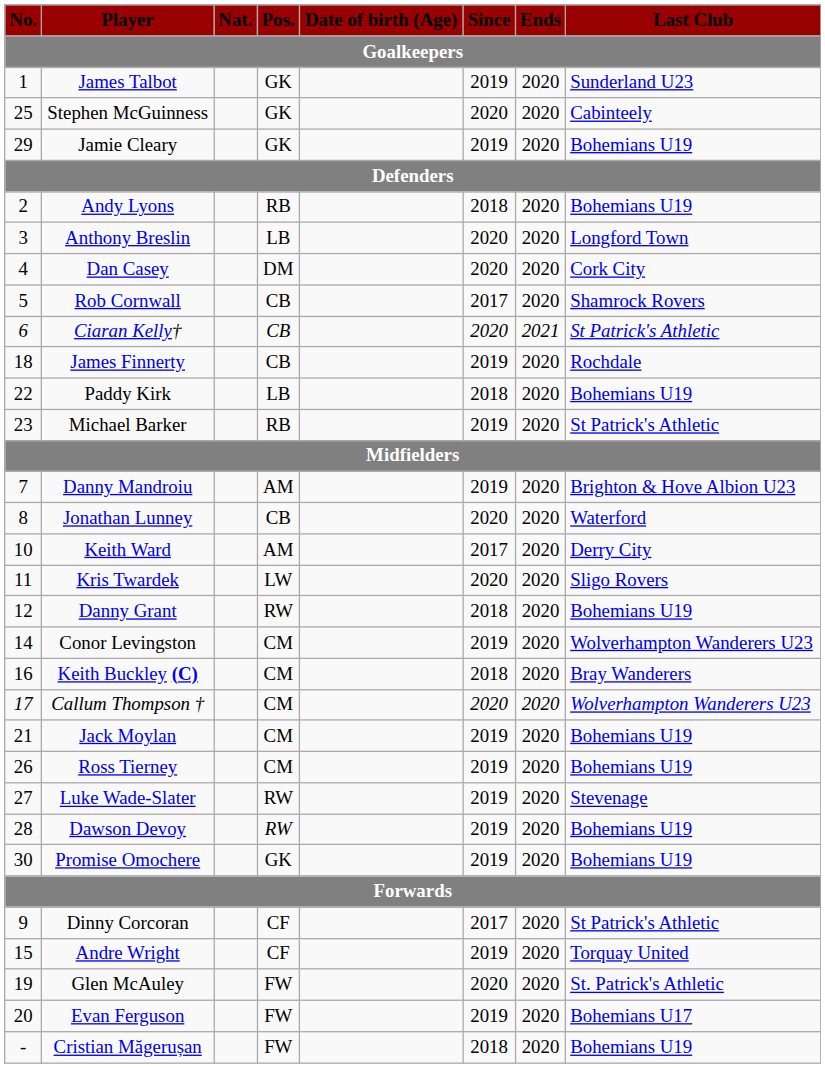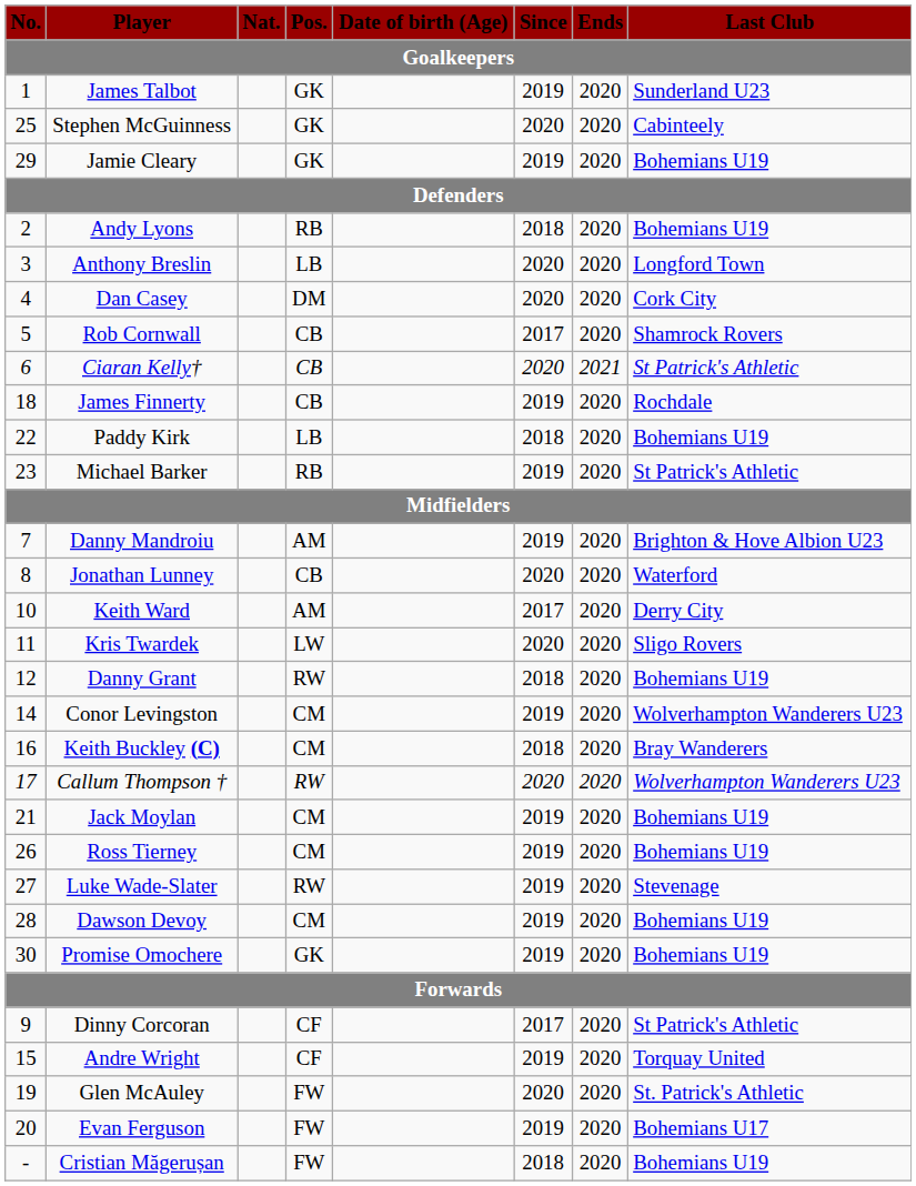 <table class="wikitable" style="text-align: center; font-size:90%; width:100%;">
 <tr>
 <th style=background:#990000;color:#000000>No.</th>
 <th style=background:#990000;color:#000000>Player</th>
 <th style=background:#990000;color:#000000>Nat.</th>
 <th style=background:#990000;color:#000000>Pos.</th>
 <th style=background:#990000;color:#000000>Date of birth (Age)</th>
 <th style=background:#990000;color:#000000>Since</th>
 <th style=background:#990000;color:#000000>Ends</th>
 <th style=background:#990000;color:#000000>Last Club</th>
 </tr>
 <tr>
 <th colspan="10" style="background:gray; color:white; text-align:center;">Goalkeepers</th>
 </tr>
 <tr>
 <td>1</td>
 <td><a href='#'>James Talbot</a></td>
 <td></td>
 <td>GK</td>
 <td></td>
 <td>2019</td>
 <td>2020</td>
 <td align=left> <a href='#'>Sunderland U23</a></td>
 </tr>
 <tr>
 <td>25</td>
 <td>Stephen McGuinness</td>
 <td></td>
 <td>GK</td>
 <td></td>
 <td>2020</td>
 <td>2020</td>
 <td align=left> <a href='#'>Cabinteely</a></td>
 </tr>
 <tr>
 <td>29</td>
 <td>Jamie Cleary</td>
 <td></td>
 <td>GK</td>
 <td></td>
 <td>2019</td>
 <td>2020</td>
 <td align=left> <a href='#'>Bohemians U19</a></td>
 </tr>
 <tr>
 <th colspan="10" style="background:gray; color:white; text-align:center;">Defenders</th>
 </tr>
 <tr>
 <td>2</td>
 <td><a href='#'>Andy Lyons</a></td>
 <td></td>
 <td>RB</td>
 <td></td>
 <td>2018</td>
 <td>2020</td>
 <td align=left> <a href='#'>Bohemians U19</a></td>
 </tr>
 <tr>
 <td>3</td>
 <td><a href='#'>Anthony Breslin</a></td>
 <td></td>
 <td>LB</td>
 <td></td>
 <td>2020</td>
 <td>2020</td>
 <td align=left> <a href='#'>Longford Town</a></td>
 </tr>
 <tr>
 <td>4</td>
 <td><a href='#'>Dan Casey</a></td>
 <td></td>
 <td>DM</td>
 <td></td>
 <td>2020</td>
 <td>2020</td>
 <td align=left> <a href='#'>Cork City</a></td>
 </tr>
 <tr>
 <td>5</td>
 <td><a href='#'>Rob Cornwall</a></td>
 <td></td>
 <td>CB</td>
 <td></td>
 <td>2017</td>
 <td>2020</td>
 <td align=left> <a href='#'>Shamrock Rovers</a></td>
 </tr>
 <tr>
 <td><em> 6 </em></td>
 <td><em><a href='#'>Ciaran Kelly</a>†</em></td>
 <td></td>
 <td><em> CB </em></td>
 <td><em> </em></td>
 <td><em> 2020 </em></td>
 <td><em> 2021 </em></td>
 <td align=left> <em> <a href='#'>St Patrick's Athletic</a> </em></td>
 </tr>
 <tr>
 <td>18</td>
 <td><a href='#'>James Finnerty</a></td>
 <td></td>
 <td>CB</td>
 <td></td>
 <td>2019</td>
 <td>2020</td>
 <td align=left> <a href='#'>Rochdale</a></td>
 </tr>
 <tr>
 <td>22</td>
 <td>Paddy Kirk</td>
 <td></td>
 <td>LB</td>
 <td></td>
 <td>2018</td>
 <td>2020</td>
 <td align=left> <a href='#'>Bohemians U19</a></td>
 </tr>
 <tr>
 <td>23</td>
 <td>Michael Barker</td>
 <td></td>
 <td>RB</td>
 <td></td>
 <td>2019</td>
 <td>2020</td>
 <td align=left> <a href='#'>St Patrick's Athletic</a></td>
 </tr>
 <tr>
 <th colspan="10" style="background:gray; color:white; text-align:center;">Midfielders</th>
 </tr>
 <tr>
 <td>7</td>
 <td><a href='#'>Danny Mandroiu</a></td>
 <td></td>
 <td>AM</td>
 <td></td>
 <td>2019</td>
 <td>2020</td>
 <td align=left> <a href='#'>Brighton & Hove Albion U23</a></td>
 </tr>
 <tr>
 <td>8</td>
 <td><a href='#'>Jonathan Lunney</a></td>
 <td></td>
 <td>CB</td>
 <td></td>
 <td>2020</td>
 <td>2020</td>
 <td align=left> <a href='#'>Waterford</a></td>
 </tr>
 <tr>
 <td>10</td>
 <td><a href='#'>Keith Ward</a></td>
 <td></td>
 <td>AM</td>
 <td></td>
 <td>2017</td>
 <td>2020</td>
 <td align=left> <a href='#'>Derry City</a></td>
 </tr>
 <tr>
 <td>11</td>
 <td><a href='#'>Kris Twardek</a></td>
 <td></td>
 <td>LW</td>
 <td></td>
 <td>2020</td>
 <td>2020</td>
 <td align=left> <a href='#'>Sligo Rovers</a></td>
 </tr>
 <tr>
 <td>12</td>
 <td><a href='#'>Danny Grant</a></td>
 <td></td>
 <td>RW</td>
 <td></td>
 <td>2018</td>
 <td>2020</td>
 <td align=left> <a href='#'>Bohemians U19</a></td>
 </tr>
 <tr>
 <td>14</td>
 <td>Conor Levingston</td>
 <td></td>
 <td>CM</td>
 <td></td>
 <td>2019</td>
 <td>2020</td>
 <td align=left> <a href='#'>Wolverhampton Wanderers U23</a></td>
 </tr>
 <tr>
 <td>16</td>
 <td><a href='#'>Keith Buckley</a> <strong><a href='#'>(C)</a></strong></td>
 <td></td>
 <td>CM</td>
 <td></td>
 <td>2018</td>
 <td>2020</td>
 <td align=left> <a href='#'>Bray Wanderers</a></td>
 </tr>
 <tr>
 <td><em> 17 </em></td>
 <td><em> Callum Thompson †</em></td>
 <td></td>
-<td>CM</td>
+<td><em>RW</em></td>
 <td><em></em></td>
 <td><em>2020</em></td>
 <td><em>2020</em></td>
 <td align=left> <em><a href='#'>Wolverhampton Wanderers U23</a></em></td>
 </tr>
 <tr>
 <td>21</td>
 <td><a href='#'>Jack Moylan</a></td>
 <td></td>
 <td>CM</td>
 <td></td>
 <td>2019</td>
 <td>2020</td>
 <td align=left> <a href='#'>Bohemians U19</a></td>
 </tr>
 <tr>
 <td>26</td>
 <td><a href='#'>Ross Tierney</a></td>
 <td></td>
 <td>CM</td>
 <td></td>
 <td>2019</td>
 <td>2020</td>
 <td align=left> <a href='#'>Bohemians U19</a></td>
 </tr>
 <tr>
 <td>27</td>
 <td><a href='#'>Luke Wade-Slater</a></td>
 <td></td>
 <td>RW</td>
 <td></td>
 <td>2019</td>
 <td>2020</td>
 <td align=left> <a href='#'>Stevenage</a></td>
 </tr>
 <tr>
 <td>28</td>
 <td><a href='#'>Dawson Devoy</a></td>
 <td></td>
-<td><em>RW</em></td>
+<td>CM</td>
 <td></td>
 <td>2019</td>
 <td>2020</td>
 <td align=left> <a href='#'>Bohemians U19</a></td>
 </tr>
 <tr>
 <td>30</td>
 <td><a href='#'>Promise Omochere</a></td>
 <td></td>
 <td>GK</td>
 <td></td>
 <td>2019</td>
 <td>2020</td>
 <td align=left> <a href='#'>Bohemians U19</a></td>
 </tr>
 <tr>
 <th colspan="10" style="background:gray; color:white; text-align:center;">Forwards</th>
 </tr>
 <tr>
 <td>9</td>
 <td>Dinny Corcoran</td>
 <td></td>
 <td>CF</td>
 <td></td>
 <td>2017</td>
 <td>2020</td>
 <td align=left> <a href='#'>St Patrick's Athletic</a></td>
 </tr>
 <tr>
 <td>15</td>
 <td><a href='#'>Andre Wright</a></td>
 <td></td>
 <td>CF</td>
 <td></td>
 <td>2019</td>
 <td>2020</td>
 <td align=left> <a href='#'>Torquay United</a></td>
 </tr>
 <tr>
 <td>19</td>
 <td>Glen McAuley</td>
 <td></td>
 <td>FW</td>
 <td></td>
 <td>2020</td>
 <td>2020</td>
 <td align=left> <a href='#'>St. Patrick's Athletic</a></td>
 </tr>
 <tr>
 <td>20</td>
 <td><a href='#'>Evan Ferguson</a></td>
 <td></td>
 <td>FW</td>
 <td></td>
 <td>2019</td>
 <td>2020</td>
 <td align=left> <a href='#'>Bohemians U17</a></td>
 </tr>
 <tr>
 <td>-</td>
 <td><a href='#'>Cristian Măgerușan</a></td>
 <td></td>
 <td>FW</td>
 <td></td>
 <td>2018</td>
 <td>2020</td>
 <td align=left> <a href='#'>Bohemians U19</a></td>
 </tr>
 </table>
